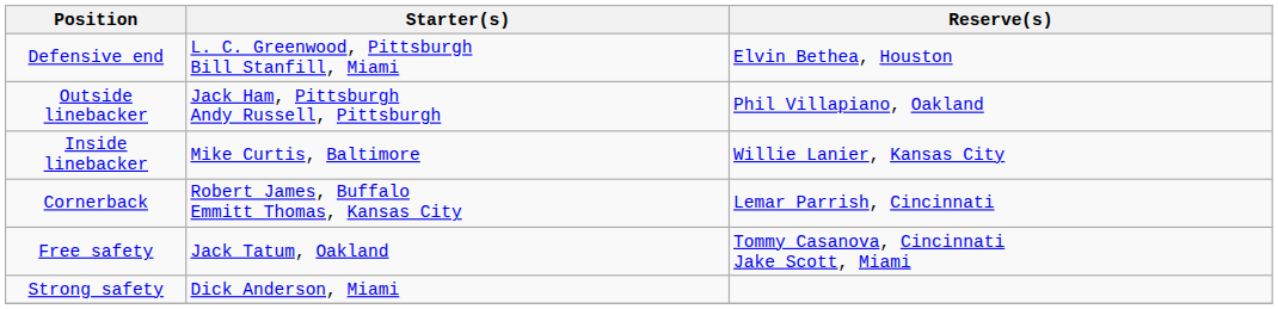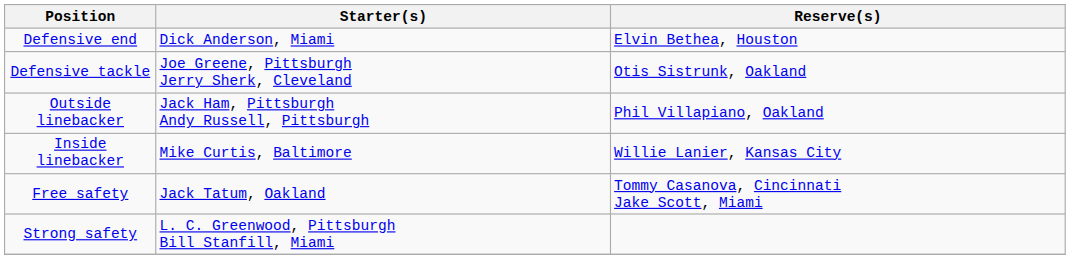 <table class="wikitable" width=75%>
 <tr>
 <th width=10%>Position</th>
 <th width=30%>Starter(s)</th>
 <th width=30%>Reserve(s)</th>
 </tr>
 <tr>
 <td align=center><a href='#'>Defensive end</a></td>
-<td> <a href='#'>L. C. Greenwood</a>, <a href='#'>Pittsburgh</a><br> <a href='#'>Bill Stanfill</a>, <a href='#'>Miami</a></td>
+<td> <a href='#'>Dick Anderson</a>, <a href='#'>Miami</a></td>
 <td> <a href='#'>Elvin Bethea</a>, <a href='#'>Houston</a></td>
+</tr>
+<tr>
+<td align=center><a href='#'>Defensive tackle</a></td>
+<td> <a href='#'>Joe Greene</a>, <a href='#'>Pittsburgh</a><br> <a href='#'>Jerry Sherk</a>, <a href='#'>Cleveland</a></td>
+<td> <a href='#'>Otis Sistrunk</a>, <a href='#'>Oakland</a></td>
 </tr>
 <tr>
 <td align=center><a href='#'>Outside linebacker</a></td>
 <td> <a href='#'>Jack Ham</a>, <a href='#'>Pittsburgh</a><br> <a href='#'>Andy Russell</a>, <a href='#'>Pittsburgh</a></td>
 <td> <a href='#'>Phil Villapiano</a>, <a href='#'>Oakland</a></td>
 </tr>
 <tr>
 <td align=center><a href='#'>Inside linebacker</a></td>
 <td> <a href='#'>Mike Curtis</a>, <a href='#'>Baltimore</a></td>
 <td> <a href='#'>Willie Lanier</a>, <a href='#'>Kansas City</a></td>
 </tr>
 <tr>
-<td align=center><a href='#'>Cornerback</a></td>
-<td> <a href='#'>Robert James</a>, <a href='#'>Buffalo</a><br> <a href='#'>Emmitt Thomas</a>, <a href='#'>Kansas City</a></td>
-<td> <a href='#'>Lemar Parrish</a>, <a href='#'>Cincinnati</a></td>
-</tr>
-<tr>
 <td align=center><a href='#'>Free safety</a></td>
 <td> <a href='#'>Jack Tatum</a>, <a href='#'>Oakland</a></td>
 <td> <a href='#'>Tommy Casanova</a>, <a href='#'>Cincinnati</a><br> <a href='#'>Jake Scott</a>, <a href='#'>Miami</a></td>
 </tr>
 <tr>
 <td align=center><a href='#'>Strong safety</a></td>
-<td> <a href='#'>Dick Anderson</a>, <a href='#'>Miami</a></td>
+<td> <a href='#'>L. C. Greenwood</a>, <a href='#'>Pittsburgh</a><br> <a href='#'>Bill Stanfill</a>, <a href='#'>Miami</a></td>
 <td></td>
 </tr>
 <tr>
 </tr>
 </table>
